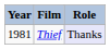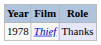 <table class="wikitable" style="font-size:95%;">
 <tr>
 <th style="background:#B0C4DE;">Year</th>
 <th style="background:#B0C4DE;">Film</th>
 <th style="background:#B0C4DE;">Role</th>
 </tr>
 <tr>
-<td>1981</td>
+<td>1978</td>
 <td><em><a href='#'>Thief</a></em></td>
 <td style="background: lavender;">Thanks</td>
 </tr>
 </table>
